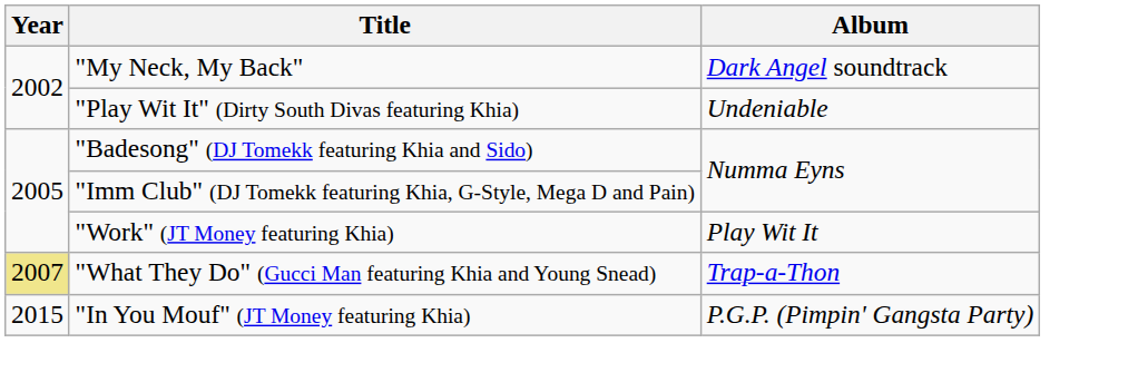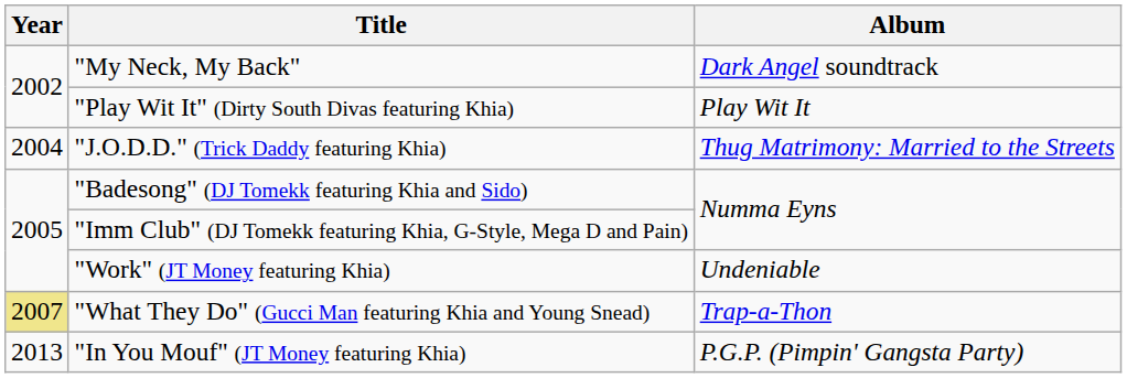 <table class="wikitable">
 <tr>
 <th style="text-align:center;">Year</th>
 <th style="text-align:center;">Title</th>
 <th style="text-align:center;">Album</th>
 </tr>
 <tr>
 <td style="text-align:center;" rowspan="2">2002</td>
 <td align="left">"My Neck, My Back"</td>
 <td align="left"><em><a href='#'>Dark Angel</a></em> soundtrack</td>
 </tr>
 <tr>
 <td align="left">"Play Wit It" <small>(Dirty South Divas featuring Khia)</small></td>
-<td align="left"><em>Undeniable</em></td>
+<td align="left"><em>Play Wit It</em></td>
+</tr>
+<tr>
+<td>2004</td>
+<td align="left">"J.O.D.D." <small>(<a href='#'>Trick Daddy</a> featuring Khia)</small></td>
+<td align="left"><em><a href='#'>Thug Matrimony: Married to the Streets</a></em></td>
 </tr>
 <tr>
 <td style="text-align:center;" rowspan="3">2005</td>
 <td align="left">"Badesong" <small>(<a href='#'>DJ Tomekk</a> featuring Khia and <a href='#'>Sido</a>)</small></td>
 <td style="text-align:left;" rowspan="2"><em>Numma Eyns</em></td>
 </tr>
 <tr>
 <td align="left">"Imm Club" <small>(DJ Tomekk featuring Khia, G-Style, Mega D and Pain)</small></td>
 </tr>
 <tr>
 <td align="left">"Work" <small>(<a href='#'>JT Money</a> featuring Khia)</small></td>
-<td align="left"><em>Play Wit It</em></td>
+<td align="left"><em>Undeniable</em></td>
 </tr>
 <tr>
 <td style="background: khaki;">2007</td>
 <td align="left">"What They Do" <small>(<a href='#'>Gucci Man</a> featuring Khia and Young Snead)</small></td>
 <td align="left"><em><a href='#'>Trap-a-Thon</a></em></td>
 </tr>
 <tr>
-<td>2015</td>
+<td>2013</td>
 <td align="left">"In You Mouf" <small>(<a href='#'>JT Money</a> featuring Khia)</small></td>
 <td align="left"><em>P.G.P. (Pimpin' Gangsta Party)</em></td>
 </tr>
 </table>
